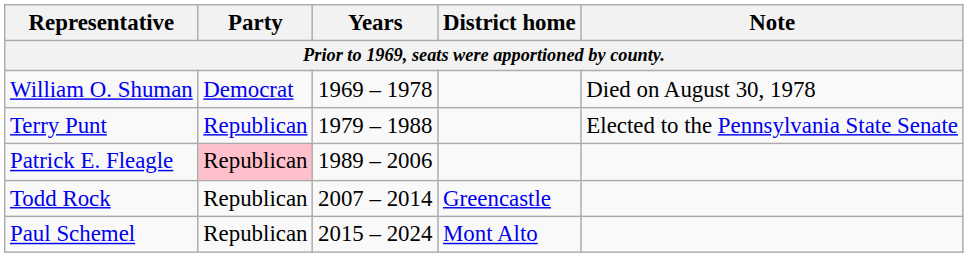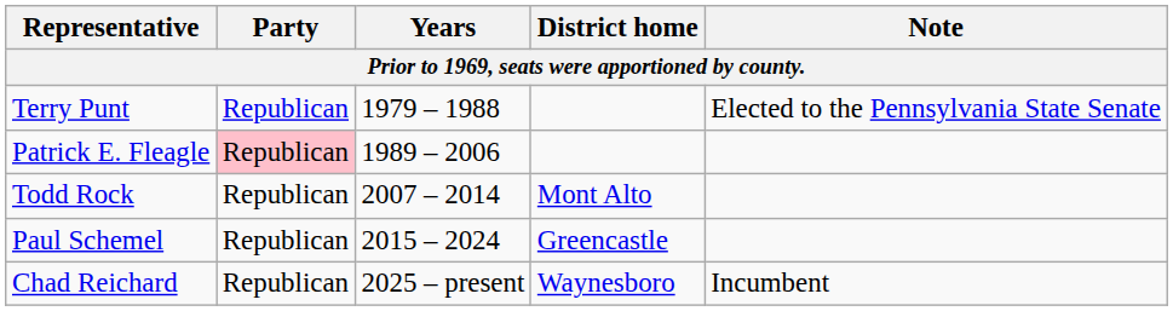 <table class=wikitable>
 <tr valign=bottom>
 <th>Representative</th>
 <th>Party</th>
 <th>Years</th>
 <th>District home</th>
 <th>Note</th>
 </tr>
 <tr>
 <th colspan=5 style="font-size: 80%;"><em>Prior to 1969, seats were apportioned by county.</em></th>
-</tr>
-<tr>
-<td><a href='#'>William O. Shuman</a></td>
-<td><a href='#'>Democrat</a></td>
-<td>1969 – 1978</td>
-<td></td>
-<td>Died on August 30, 1978</td>
 </tr>
 <tr>
 <td><a href='#'>Terry Punt</a></td>
 <td><a href='#'>Republican</a></td>
 <td>1979 – 1988</td>
 <td></td>
 <td>Elected to the <a href='#'>Pennsylvania State Senate</a></td>
 </tr>
 <tr>
 <td><a href='#'>Patrick E. Fleagle</a></td>
 <td style="background: pink;">Republican</td>
 <td>1989 – 2006</td>
 <td></td>
 <td></td>
 </tr>
 <tr>
 <td><a href='#'>Todd Rock</a></td>
 <td>Republican</td>
 <td>2007 – 2014</td>
-<td><a href='#'>Greencastle</a></td>
+<td><a href='#'>Mont Alto</a></td>
 <td></td>
 </tr>
 <tr>
 <td><a href='#'>Paul Schemel</a></td>
 <td>Republican</td>
 <td>2015 – 2024</td>
-<td><a href='#'>Mont Alto</a></td>
+<td><a href='#'>Greencastle</a></td>
 <td></td>
 </tr>
+<tr>
+<td><a href='#'>Chad Reichard</a></td>
+<td>Republican</td>
+<td>2025 – present</td>
+<td><a href='#'>Waynesboro</a></td>
+<td>Incumbent</td>
+</tr>
 </table>
